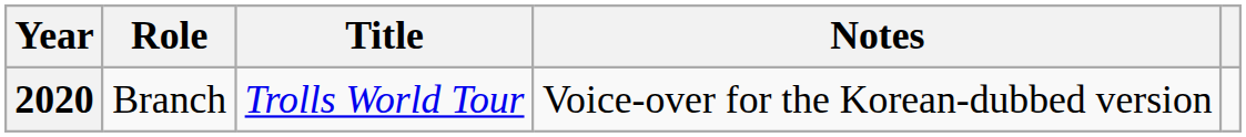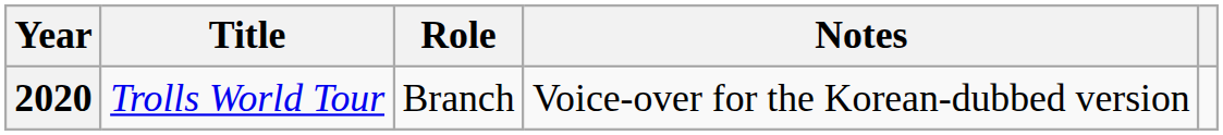 <table class="wikitable plainrowheaders">
 <tr>
 <th scope="col">Year</th>
+<th scope="col">Title</th>
 <th scope="col">Role</th>
-<th scope="col">Title</th>
 <th scope="col">Notes</th>
 <th scope="col" class="unsortable"></th>
 </tr>
 <tr>
 <th scope="row">2020</th>
+<td><em><a href='#'>Trolls World Tour</a></em></td>
 <td>Branch</td>
-<td><em><a href='#'>Trolls World Tour</a></em></td>
 <td>Voice-over for the Korean-dubbed version</td>
 <td style="text-align:center"></td>
 </tr>
 </table>
